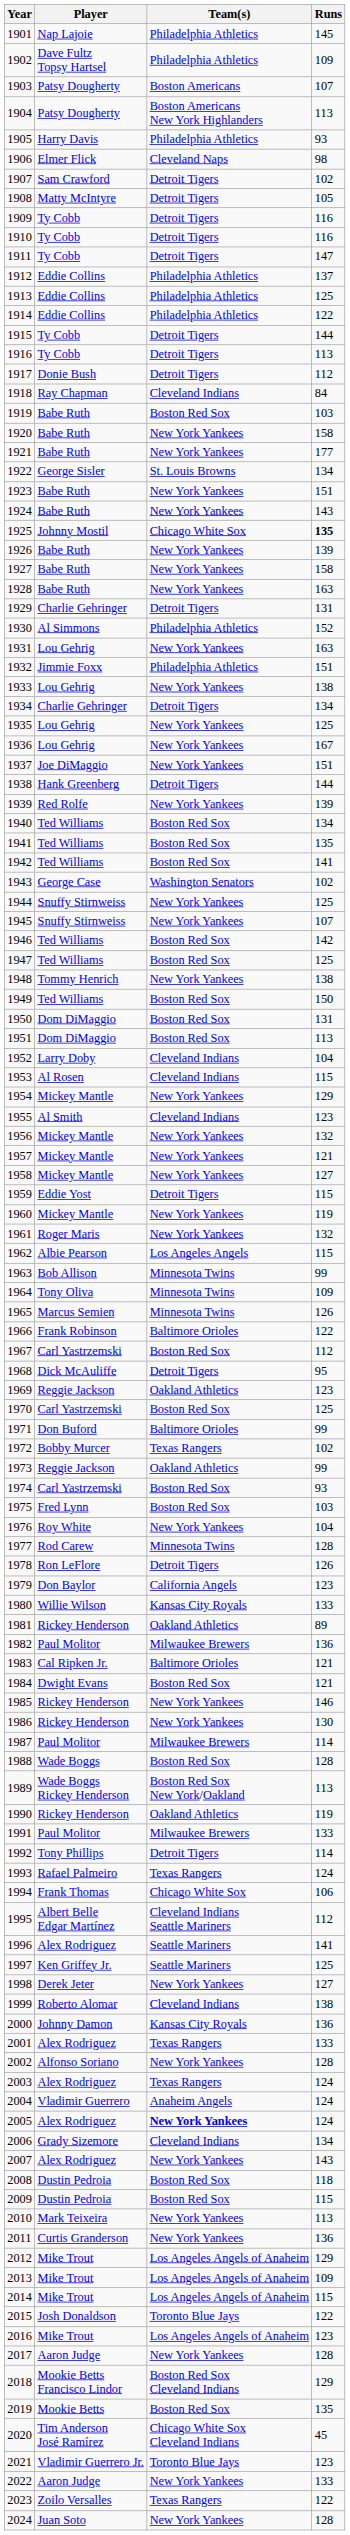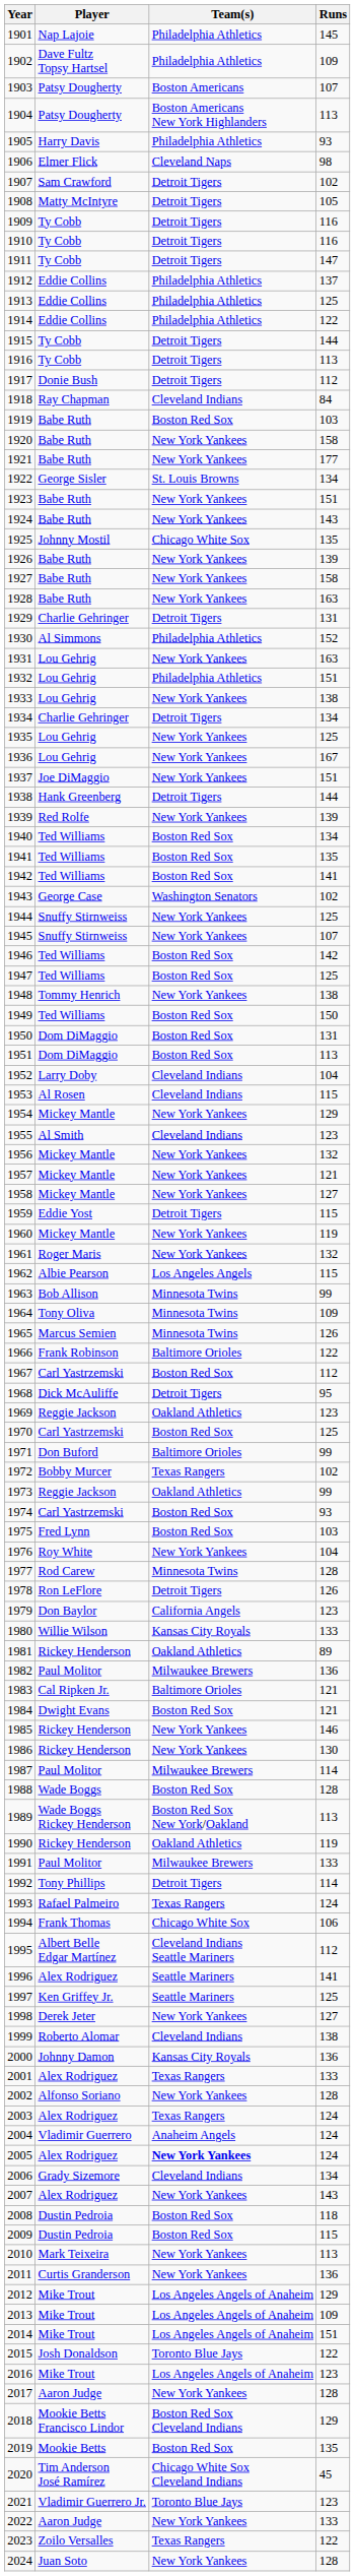 <table class="wikitable sortable">
 <tr>
 <th>Year</th>
 <th>Player</th>
 <th>Team(s)</th>
 <th>Runs</th>
 </tr>
 <tr>
 <td>1901</td>
 <td><a href='#'>Nap Lajoie</a></td>
 <td><a href='#'>Philadelphia Athletics</a></td>
 <td>145</td>
 </tr>
 <tr>
 <td>1902</td>
 <td><a href='#'>Dave Fultz</a><br><a href='#'>Topsy Hartsel</a></td>
 <td><a href='#'>Philadelphia Athletics</a></td>
 <td>109</td>
 </tr>
 <tr>
 <td>1903</td>
 <td><a href='#'>Patsy Dougherty</a></td>
 <td><a href='#'>Boston Americans</a></td>
 <td>107</td>
 </tr>
 <tr>
 <td>1904</td>
 <td><a href='#'>Patsy Dougherty</a></td>
 <td><a href='#'>Boston Americans</a><br><a href='#'>New York Highlanders</a></td>
 <td>113</td>
 </tr>
 <tr>
 <td>1905</td>
 <td><a href='#'>Harry Davis</a></td>
 <td><a href='#'>Philadelphia Athletics</a></td>
 <td>93</td>
 </tr>
 <tr>
 <td>1906</td>
 <td><a href='#'>Elmer Flick</a></td>
 <td><a href='#'>Cleveland Naps</a></td>
 <td>98</td>
 </tr>
 <tr>
 <td>1907</td>
 <td><a href='#'>Sam Crawford</a></td>
 <td><a href='#'>Detroit Tigers</a></td>
 <td>102</td>
 </tr>
 <tr>
 <td>1908</td>
 <td><a href='#'>Matty McIntyre</a></td>
 <td><a href='#'>Detroit Tigers</a></td>
 <td>105</td>
 </tr>
 <tr>
 <td>1909</td>
 <td><a href='#'>Ty Cobb</a></td>
 <td><a href='#'>Detroit Tigers</a></td>
 <td>116</td>
 </tr>
 <tr>
 <td>1910</td>
 <td><a href='#'>Ty Cobb</a></td>
 <td><a href='#'>Detroit Tigers</a></td>
 <td>116</td>
 </tr>
 <tr>
 <td>1911</td>
 <td><a href='#'>Ty Cobb</a></td>
 <td><a href='#'>Detroit Tigers</a></td>
 <td>147</td>
 </tr>
 <tr>
 <td>1912</td>
 <td><a href='#'>Eddie Collins</a></td>
 <td><a href='#'>Philadelphia Athletics</a></td>
 <td>137</td>
 </tr>
 <tr>
 <td>1913</td>
 <td><a href='#'>Eddie Collins</a></td>
 <td><a href='#'>Philadelphia Athletics</a></td>
 <td>125</td>
 </tr>
 <tr>
 <td>1914</td>
 <td><a href='#'>Eddie Collins</a></td>
 <td><a href='#'>Philadelphia Athletics</a></td>
 <td>122</td>
 </tr>
 <tr>
 <td>1915</td>
 <td><a href='#'>Ty Cobb</a></td>
 <td><a href='#'>Detroit Tigers</a></td>
 <td>144</td>
 </tr>
 <tr>
 <td>1916</td>
 <td><a href='#'>Ty Cobb</a></td>
 <td><a href='#'>Detroit Tigers</a></td>
 <td>113</td>
 </tr>
 <tr>
 <td>1917</td>
 <td><a href='#'>Donie Bush</a></td>
 <td><a href='#'>Detroit Tigers</a></td>
 <td>112</td>
 </tr>
 <tr>
 <td>1918</td>
 <td><a href='#'>Ray Chapman</a></td>
 <td><a href='#'>Cleveland Indians</a></td>
 <td>84</td>
 </tr>
 <tr>
 <td>1919</td>
 <td><a href='#'>Babe Ruth</a></td>
 <td><a href='#'>Boston Red Sox</a></td>
 <td>103</td>
 </tr>
 <tr>
 <td>1920</td>
 <td><a href='#'>Babe Ruth</a></td>
 <td><a href='#'>New York Yankees</a></td>
 <td>158</td>
 </tr>
 <tr>
 <td>1921</td>
 <td><a href='#'>Babe Ruth</a></td>
 <td><a href='#'>New York Yankees</a></td>
 <td>177</td>
 </tr>
 <tr>
 <td>1922</td>
 <td><a href='#'>George Sisler</a></td>
 <td><a href='#'>St. Louis Browns</a></td>
 <td>134</td>
 </tr>
 <tr>
 <td>1923</td>
 <td><a href='#'>Babe Ruth</a></td>
 <td><a href='#'>New York Yankees</a></td>
 <td>151</td>
 </tr>
 <tr>
 <td>1924</td>
 <td><a href='#'>Babe Ruth</a></td>
 <td><a href='#'>New York Yankees</a></td>
 <td>143</td>
 </tr>
 <tr>
 <td>1925</td>
 <td><a href='#'>Johnny Mostil</a></td>
 <td><a href='#'>Chicago White Sox</a></td>
-<td><strong>135</strong></td>
+<td>135</td>
 </tr>
 <tr>
 <td>1926</td>
 <td><a href='#'>Babe Ruth</a></td>
 <td><a href='#'>New York Yankees</a></td>
 <td>139</td>
 </tr>
 <tr>
 <td>1927</td>
 <td><a href='#'>Babe Ruth</a></td>
 <td><a href='#'>New York Yankees</a></td>
 <td>158</td>
 </tr>
 <tr>
 <td>1928</td>
 <td><a href='#'>Babe Ruth</a></td>
 <td><a href='#'>New York Yankees</a></td>
 <td>163</td>
 </tr>
 <tr>
 <td>1929</td>
 <td><a href='#'>Charlie Gehringer</a></td>
 <td><a href='#'>Detroit Tigers</a></td>
 <td>131</td>
 </tr>
 <tr>
 <td>1930</td>
 <td><a href='#'>Al Simmons</a></td>
 <td><a href='#'>Philadelphia Athletics</a></td>
 <td>152</td>
 </tr>
 <tr>
 <td>1931</td>
 <td><a href='#'>Lou Gehrig</a></td>
 <td><a href='#'>New York Yankees</a></td>
 <td>163</td>
 </tr>
 <tr>
 <td>1932</td>
-<td><a href='#'>Jimmie Foxx</a></td>
+<td><a href='#'>Lou Gehrig</a></td>
 <td><a href='#'>Philadelphia Athletics</a></td>
 <td>151</td>
 </tr>
 <tr>
 <td>1933</td>
 <td><a href='#'>Lou Gehrig</a></td>
 <td><a href='#'>New York Yankees</a></td>
 <td>138</td>
 </tr>
 <tr>
 <td>1934</td>
 <td><a href='#'>Charlie Gehringer</a></td>
 <td><a href='#'>Detroit Tigers</a></td>
 <td>134</td>
 </tr>
 <tr>
 <td>1935</td>
 <td><a href='#'>Lou Gehrig</a></td>
 <td><a href='#'>New York Yankees</a></td>
 <td>125</td>
 </tr>
 <tr>
 <td>1936</td>
 <td><a href='#'>Lou Gehrig</a></td>
 <td><a href='#'>New York Yankees</a></td>
 <td>167</td>
 </tr>
 <tr>
 <td>1937</td>
 <td><a href='#'>Joe DiMaggio</a></td>
 <td><a href='#'>New York Yankees</a></td>
 <td>151</td>
 </tr>
 <tr>
 <td>1938</td>
 <td><a href='#'>Hank Greenberg</a></td>
 <td><a href='#'>Detroit Tigers</a></td>
 <td>144</td>
 </tr>
 <tr>
 <td>1939</td>
 <td><a href='#'>Red Rolfe</a></td>
 <td><a href='#'>New York Yankees</a></td>
 <td>139</td>
 </tr>
 <tr>
 <td>1940</td>
 <td><a href='#'>Ted Williams</a></td>
 <td><a href='#'>Boston Red Sox</a></td>
 <td>134</td>
 </tr>
 <tr>
 <td>1941</td>
 <td><a href='#'>Ted Williams</a></td>
 <td><a href='#'>Boston Red Sox</a></td>
 <td>135</td>
 </tr>
 <tr>
 <td>1942</td>
 <td><a href='#'>Ted Williams</a></td>
 <td><a href='#'>Boston Red Sox</a></td>
 <td>141</td>
 </tr>
 <tr>
 <td>1943</td>
 <td><a href='#'>George Case</a></td>
 <td><a href='#'>Washington Senators</a></td>
 <td>102</td>
 </tr>
 <tr>
 <td>1944</td>
 <td><a href='#'>Snuffy Stirnweiss</a></td>
 <td><a href='#'>New York Yankees</a></td>
 <td>125</td>
 </tr>
 <tr>
 <td>1945</td>
 <td><a href='#'>Snuffy Stirnweiss</a></td>
 <td><a href='#'>New York Yankees</a></td>
 <td>107</td>
 </tr>
 <tr>
 <td>1946</td>
 <td><a href='#'>Ted Williams</a></td>
 <td><a href='#'>Boston Red Sox</a></td>
 <td>142</td>
 </tr>
 <tr>
 <td>1947</td>
 <td><a href='#'>Ted Williams</a></td>
 <td><a href='#'>Boston Red Sox</a></td>
 <td>125</td>
 </tr>
 <tr>
 <td>1948</td>
 <td><a href='#'>Tommy Henrich</a></td>
 <td><a href='#'>New York Yankees</a></td>
 <td>138</td>
 </tr>
 <tr>
 <td>1949</td>
 <td><a href='#'>Ted Williams</a></td>
 <td><a href='#'>Boston Red Sox</a></td>
 <td>150</td>
 </tr>
 <tr>
 <td>1950</td>
 <td><a href='#'>Dom DiMaggio</a></td>
 <td><a href='#'>Boston Red Sox</a></td>
 <td>131</td>
 </tr>
 <tr>
 <td>1951</td>
 <td><a href='#'>Dom DiMaggio</a></td>
 <td><a href='#'>Boston Red Sox</a></td>
 <td>113</td>
 </tr>
 <tr>
 <td>1952</td>
 <td><a href='#'>Larry Doby</a></td>
 <td><a href='#'>Cleveland Indians</a></td>
 <td>104</td>
 </tr>
 <tr>
 <td>1953</td>
 <td><a href='#'>Al Rosen</a></td>
 <td><a href='#'>Cleveland Indians</a></td>
 <td>115</td>
 </tr>
 <tr>
 <td>1954</td>
 <td><a href='#'>Mickey Mantle</a></td>
 <td><a href='#'>New York Yankees</a></td>
 <td>129</td>
 </tr>
 <tr>
 <td>1955</td>
 <td><a href='#'>Al Smith</a></td>
 <td><a href='#'>Cleveland Indians</a></td>
 <td>123</td>
 </tr>
 <tr>
 <td>1956</td>
 <td><a href='#'>Mickey Mantle</a></td>
 <td><a href='#'>New York Yankees</a></td>
 <td>132</td>
 </tr>
 <tr>
 <td>1957</td>
 <td><a href='#'>Mickey Mantle</a></td>
 <td><a href='#'>New York Yankees</a></td>
 <td>121</td>
 </tr>
 <tr>
 <td>1958</td>
 <td><a href='#'>Mickey Mantle</a></td>
 <td><a href='#'>New York Yankees</a></td>
 <td>127</td>
 </tr>
 <tr>
 <td>1959</td>
 <td><a href='#'>Eddie Yost</a></td>
 <td><a href='#'>Detroit Tigers</a></td>
 <td>115</td>
 </tr>
 <tr>
 <td>1960</td>
 <td><a href='#'>Mickey Mantle</a></td>
 <td><a href='#'>New York Yankees</a></td>
 <td>119</td>
 </tr>
 <tr>
 <td>1961</td>
 <td><a href='#'>Roger Maris</a></td>
 <td><a href='#'>New York Yankees</a></td>
 <td>132</td>
 </tr>
 <tr>
 <td>1962</td>
 <td><a href='#'>Albie Pearson</a></td>
 <td><a href='#'>Los Angeles Angels</a></td>
 <td>115</td>
 </tr>
 <tr>
 <td>1963</td>
 <td><a href='#'>Bob Allison</a></td>
 <td><a href='#'>Minnesota Twins</a></td>
 <td>99</td>
 </tr>
 <tr>
 <td>1964</td>
 <td><a href='#'>Tony Oliva</a></td>
 <td><a href='#'>Minnesota Twins</a></td>
 <td>109</td>
 </tr>
 <tr>
 <td>1965</td>
 <td><a href='#'>Marcus Semien</a></td>
 <td><a href='#'>Minnesota Twins</a></td>
 <td>126</td>
 </tr>
 <tr>
 <td>1966</td>
 <td><a href='#'>Frank Robinson</a></td>
 <td><a href='#'>Baltimore Orioles</a></td>
 <td>122</td>
 </tr>
 <tr>
 <td>1967</td>
 <td><a href='#'>Carl Yastrzemski</a></td>
 <td><a href='#'>Boston Red Sox</a></td>
 <td>112</td>
 </tr>
 <tr>
 <td>1968</td>
 <td><a href='#'>Dick McAuliffe</a></td>
 <td><a href='#'>Detroit Tigers</a></td>
 <td>95</td>
 </tr>
 <tr>
 <td>1969</td>
 <td><a href='#'>Reggie Jackson</a></td>
 <td><a href='#'>Oakland Athletics</a></td>
 <td>123</td>
 </tr>
 <tr>
 <td>1970</td>
 <td><a href='#'>Carl Yastrzemski</a></td>
 <td><a href='#'>Boston Red Sox</a></td>
 <td>125</td>
 </tr>
 <tr>
 <td>1971</td>
 <td><a href='#'>Don Buford</a></td>
 <td><a href='#'>Baltimore Orioles</a></td>
 <td>99</td>
 </tr>
 <tr>
 <td>1972</td>
 <td><a href='#'>Bobby Murcer</a></td>
 <td><a href='#'>Texas Rangers</a></td>
 <td>102</td>
 </tr>
 <tr>
 <td>1973</td>
 <td><a href='#'>Reggie Jackson</a></td>
 <td><a href='#'>Oakland Athletics</a></td>
 <td>99</td>
 </tr>
 <tr>
 <td>1974</td>
 <td><a href='#'>Carl Yastrzemski</a></td>
 <td><a href='#'>Boston Red Sox</a></td>
 <td>93</td>
 </tr>
 <tr>
 <td>1975</td>
 <td><a href='#'>Fred Lynn</a></td>
 <td><a href='#'>Boston Red Sox</a></td>
 <td>103</td>
 </tr>
 <tr>
 <td>1976</td>
 <td><a href='#'>Roy White</a></td>
 <td><a href='#'>New York Yankees</a></td>
 <td>104</td>
 </tr>
 <tr>
 <td>1977</td>
 <td><a href='#'>Rod Carew</a></td>
 <td><a href='#'>Minnesota Twins</a></td>
 <td>128</td>
 </tr>
 <tr>
 <td>1978</td>
 <td><a href='#'>Ron LeFlore</a></td>
 <td><a href='#'>Detroit Tigers</a></td>
 <td>126</td>
 </tr>
 <tr>
 <td>1979</td>
 <td><a href='#'>Don Baylor</a></td>
 <td><a href='#'>California Angels</a></td>
 <td>123</td>
 </tr>
 <tr>
 <td>1980</td>
 <td><a href='#'>Willie Wilson</a></td>
 <td><a href='#'>Kansas City Royals</a></td>
 <td>133</td>
 </tr>
 <tr>
 <td>1981</td>
 <td><a href='#'>Rickey Henderson</a></td>
 <td><a href='#'>Oakland Athletics</a></td>
 <td>89</td>
 </tr>
 <tr>
 <td>1982</td>
 <td><a href='#'>Paul Molitor</a></td>
 <td><a href='#'>Milwaukee Brewers</a></td>
 <td>136</td>
 </tr>
 <tr>
 <td>1983</td>
 <td><a href='#'>Cal Ripken Jr.</a></td>
 <td><a href='#'>Baltimore Orioles</a></td>
 <td>121</td>
 </tr>
 <tr>
 <td>1984</td>
 <td><a href='#'>Dwight Evans</a></td>
 <td><a href='#'>Boston Red Sox</a></td>
 <td>121</td>
 </tr>
 <tr>
 <td>1985</td>
 <td><a href='#'>Rickey Henderson</a></td>
 <td><a href='#'>New York Yankees</a></td>
 <td>146</td>
 </tr>
 <tr>
 <td>1986</td>
 <td><a href='#'>Rickey Henderson</a></td>
 <td><a href='#'>New York Yankees</a></td>
 <td>130</td>
 </tr>
 <tr>
 <td>1987</td>
 <td><a href='#'>Paul Molitor</a></td>
 <td><a href='#'>Milwaukee Brewers</a></td>
 <td>114</td>
 </tr>
 <tr>
 <td>1988</td>
 <td><a href='#'>Wade Boggs</a></td>
 <td><a href='#'>Boston Red Sox</a></td>
 <td>128</td>
 </tr>
 <tr>
 <td>1989</td>
 <td><a href='#'>Wade Boggs</a><br><a href='#'>Rickey Henderson</a></td>
 <td><a href='#'>Boston Red Sox</a><br><a href='#'>New York</a>/<a href='#'>Oakland</a></td>
 <td>113</td>
 </tr>
 <tr>
 <td>1990</td>
 <td><a href='#'>Rickey Henderson</a></td>
 <td><a href='#'>Oakland Athletics</a></td>
 <td>119</td>
 </tr>
 <tr>
 <td>1991</td>
 <td><a href='#'>Paul Molitor</a></td>
 <td><a href='#'>Milwaukee Brewers</a></td>
 <td>133</td>
 </tr>
 <tr>
 <td>1992</td>
 <td><a href='#'>Tony Phillips</a></td>
 <td><a href='#'>Detroit Tigers</a></td>
 <td>114</td>
 </tr>
 <tr>
 <td>1993</td>
 <td><a href='#'>Rafael Palmeiro</a></td>
 <td><a href='#'>Texas Rangers</a></td>
 <td>124</td>
 </tr>
 <tr>
 <td>1994</td>
 <td><a href='#'>Frank Thomas</a></td>
 <td><a href='#'>Chicago White Sox</a></td>
 <td>106</td>
 </tr>
 <tr>
 <td>1995</td>
 <td><a href='#'>Albert Belle</a><br><a href='#'>Edgar Martínez</a></td>
 <td><a href='#'>Cleveland Indians</a><br><a href='#'>Seattle Mariners</a></td>
 <td>112</td>
 </tr>
 <tr>
 <td>1996</td>
 <td><a href='#'>Alex Rodriguez</a></td>
 <td><a href='#'>Seattle Mariners</a></td>
 <td>141</td>
 </tr>
 <tr>
 <td>1997</td>
 <td><a href='#'>Ken Griffey Jr.</a></td>
 <td><a href='#'>Seattle Mariners</a></td>
 <td>125</td>
 </tr>
 <tr>
 <td>1998</td>
 <td><a href='#'>Derek Jeter</a></td>
 <td><a href='#'>New York Yankees</a></td>
 <td>127</td>
 </tr>
 <tr>
 <td>1999</td>
 <td><a href='#'>Roberto Alomar</a></td>
 <td><a href='#'>Cleveland Indians</a></td>
 <td>138</td>
 </tr>
 <tr>
 <td>2000</td>
 <td><a href='#'>Johnny Damon</a></td>
 <td><a href='#'>Kansas City Royals</a></td>
 <td>136</td>
 </tr>
 <tr>
 <td>2001</td>
 <td><a href='#'>Alex Rodriguez</a></td>
 <td><a href='#'>Texas Rangers</a></td>
 <td>133</td>
 </tr>
 <tr>
 <td>2002</td>
 <td><a href='#'>Alfonso Soriano</a></td>
 <td><a href='#'>New York Yankees</a></td>
 <td>128</td>
 </tr>
 <tr>
 <td>2003</td>
 <td><a href='#'>Alex Rodriguez</a></td>
 <td><a href='#'>Texas Rangers</a></td>
 <td>124</td>
 </tr>
 <tr>
 <td>2004</td>
 <td><a href='#'>Vladimir Guerrero</a></td>
 <td><a href='#'>Anaheim Angels</a></td>
 <td>124</td>
 </tr>
 <tr>
 <td>2005</td>
 <td><a href='#'>Alex Rodriguez</a></td>
 <td><strong><a href='#'>New York Yankees</a></strong></td>
 <td>124</td>
 </tr>
 <tr>
 <td>2006</td>
 <td><a href='#'>Grady Sizemore</a></td>
 <td><a href='#'>Cleveland Indians</a></td>
 <td>134</td>
 </tr>
 <tr>
 <td>2007</td>
 <td><a href='#'>Alex Rodriguez</a></td>
 <td><a href='#'>New York Yankees</a></td>
 <td>143</td>
 </tr>
 <tr>
 <td>2008</td>
 <td><a href='#'>Dustin Pedroia</a></td>
 <td><a href='#'>Boston Red Sox</a></td>
 <td>118</td>
 </tr>
 <tr>
 <td>2009</td>
 <td><a href='#'>Dustin Pedroia</a></td>
 <td><a href='#'>Boston Red Sox</a></td>
 <td>115</td>
 </tr>
 <tr>
 <td>2010</td>
 <td><a href='#'>Mark Teixeira</a></td>
 <td><a href='#'>New York Yankees</a></td>
 <td>113</td>
 </tr>
 <tr>
 <td>2011</td>
 <td><a href='#'>Curtis Granderson</a></td>
 <td><a href='#'>New York Yankees</a></td>
 <td>136</td>
 </tr>
 <tr>
 <td>2012</td>
 <td><a href='#'>Mike Trout</a></td>
 <td><a href='#'>Los Angeles Angels of Anaheim</a></td>
 <td>129</td>
 </tr>
 <tr>
 <td>2013</td>
 <td><a href='#'>Mike Trout</a></td>
 <td><a href='#'>Los Angeles Angels of Anaheim</a></td>
 <td>109</td>
 </tr>
 <tr>
 <td>2014</td>
 <td><a href='#'>Mike Trout</a></td>
 <td><a href='#'>Los Angeles Angels of Anaheim</a></td>
-<td>115</td>
+<td>151</td>
 </tr>
 <tr>
 <td>2015</td>
 <td><a href='#'>Josh Donaldson</a></td>
 <td><a href='#'>Toronto Blue Jays</a></td>
 <td>122</td>
 </tr>
 <tr>
 <td>2016</td>
 <td><a href='#'>Mike Trout</a></td>
 <td><a href='#'>Los Angeles Angels of Anaheim</a></td>
 <td>123</td>
 </tr>
 <tr>
 <td>2017</td>
 <td><a href='#'>Aaron Judge</a></td>
 <td><a href='#'>New York Yankees</a></td>
 <td>128</td>
 </tr>
 <tr>
 <td>2018</td>
 <td><a href='#'>Mookie Betts</a><br><a href='#'>Francisco Lindor</a></td>
 <td><a href='#'>Boston Red Sox</a><br><a href='#'>Cleveland Indians</a></td>
 <td>129</td>
 </tr>
 <tr>
 <td>2019</td>
 <td><a href='#'>Mookie Betts</a></td>
 <td><a href='#'>Boston Red Sox</a></td>
 <td>135</td>
 </tr>
 <tr>
 <td>2020</td>
 <td><a href='#'>Tim Anderson</a><br><a href='#'>José Ramírez</a></td>
 <td><a href='#'>Chicago White Sox</a><br><a href='#'>Cleveland Indians</a></td>
 <td>45</td>
 </tr>
 <tr>
 <td>2021</td>
 <td><a href='#'>Vladimir Guerrero Jr.</a></td>
 <td><a href='#'>Toronto Blue Jays</a></td>
 <td>123</td>
 </tr>
 <tr>
 <td>2022</td>
 <td><a href='#'>Aaron Judge</a></td>
 <td><a href='#'>New York Yankees</a></td>
 <td>133</td>
 </tr>
 <tr>
 <td>2023</td>
 <td><a href='#'>Zoilo Versalles</a></td>
 <td><a href='#'>Texas Rangers</a></td>
 <td>122</td>
 </tr>
 <tr>
 <td>2024</td>
 <td><a href='#'>Juan Soto</a></td>
 <td><a href='#'>New York Yankees</a></td>
 <td>128</td>
 </tr>
 </table>
